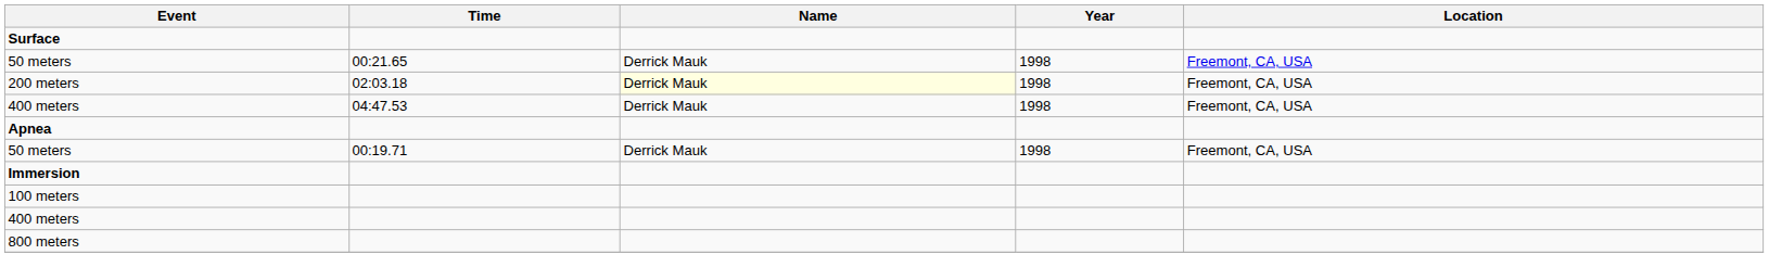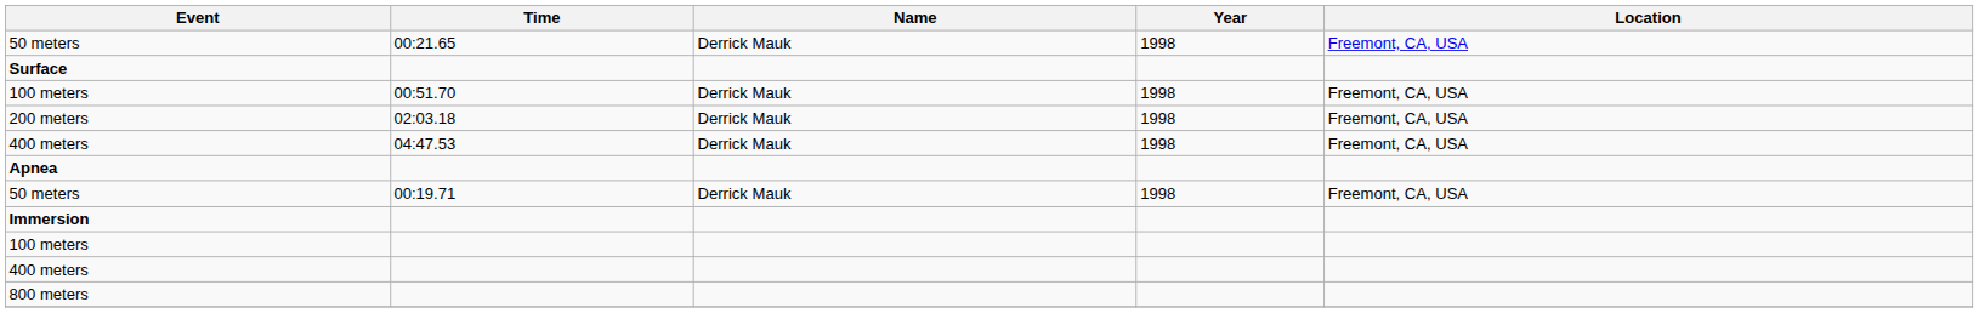 <table class="wikitable" style="width: 95%; font-size: 95%;">
 <tr>
 <th>Event</th>
 <th>Time</th>
 <th>Name</th>
 <th>Year</th>
 <th>Location</th>
 </tr>
 <tr>
+<td>50 meters</td>
+<td>00:21.65</td>
+<td>Derrick Mauk</td>
+<td>1998</td>
+<td><a href='#'>Freemont, CA, USA</a></td>
+</tr>
+<tr>
 <td><strong>Surface</strong></td>
 <td></td>
 <td></td>
 <td></td>
 <td></td>
 </tr>
 <tr>
-<td>50 meters</td>
-<td>00:21.65</td>
+<td>100 meters</td>
+<td>00:51.70</td>
 <td>Derrick Mauk</td>
 <td>1998</td>
-<td><a href='#'>Freemont, CA, USA</a></td>
+<td>Freemont, CA, USA</td>
 </tr>
 <tr>
 <td>200 meters</td>
 <td>02:03.18</td>
-<td style="background: lightyellow;">Derrick Mauk</td>
+<td>Derrick Mauk</td>
 <td>1998</td>
 <td>Freemont, CA, USA</td>
 </tr>
 <tr>
 <td>400 meters</td>
 <td>04:47.53</td>
 <td>Derrick Mauk</td>
 <td>1998</td>
 <td>Freemont, CA, USA</td>
 </tr>
 <tr>
 <td><strong>Apnea</strong></td>
 <td></td>
 <td></td>
 <td></td>
 <td></td>
 </tr>
 <tr>
 <td>50 meters</td>
 <td>00:19.71</td>
 <td>Derrick Mauk</td>
 <td>1998</td>
 <td>Freemont, CA, USA</td>
 </tr>
 <tr>
 <td><strong>Immersion</strong></td>
 <td></td>
 <td></td>
 <td></td>
 <td></td>
 </tr>
 <tr>
 <td>100 meters</td>
 <td></td>
 <td></td>
 <td></td>
 <td></td>
 </tr>
 <tr>
 <td>400 meters</td>
 <td></td>
 <td></td>
 <td></td>
 <td></td>
 </tr>
 <tr>
 <td>800 meters</td>
 <td></td>
 <td></td>
 <td></td>
 <td></td>
 </tr>
 <tr>
 </tr>
 </table>
